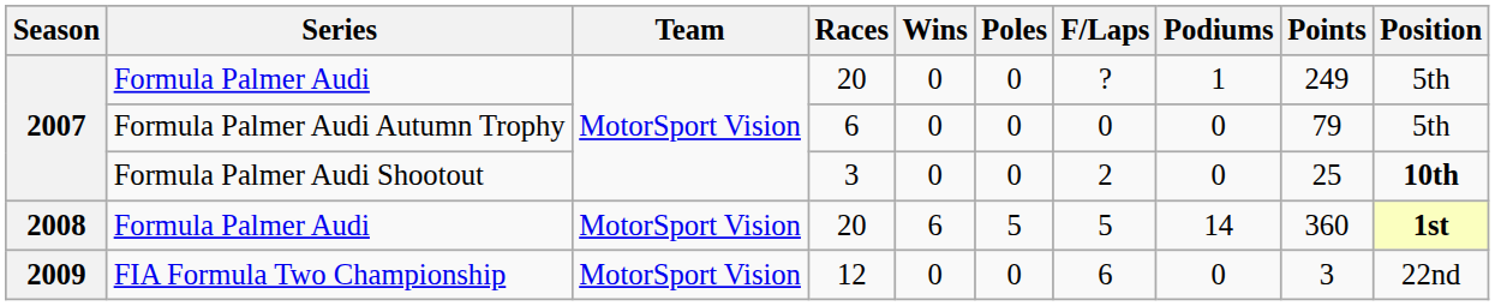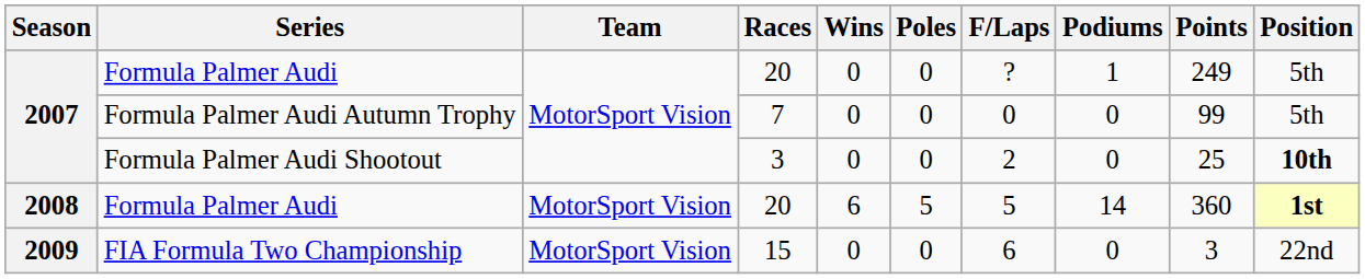 <table class="wikitable" style="font-size: 90%; text-align:center">
 <tr>
 <th>Season</th>
 <th>Series</th>
 <th>Team</th>
 <th>Races</th>
 <th>Wins</th>
 <th>Poles</th>
 <th>F/Laps</th>
 <th>Podiums</th>
 <th>Points</th>
 <th>Position</th>
 </tr>
 <tr>
 <th rowspan=3>2007</th>
 <td align=left><a href='#'>Formula Palmer Audi</a></td>
 <td rowspan=3 align=left><a href='#'>MotorSport Vision</a></td>
 <td>20</td>
 <td>0</td>
 <td>0</td>
 <td>?</td>
 <td>1</td>
 <td>249</td>
 <td>5th</td>
 </tr>
 <tr>
 <td align=left>Formula Palmer Audi Autumn Trophy</td>
-<td>6</td>
+<td>7</td>
 <td>0</td>
 <td>0</td>
 <td>0</td>
 <td>0</td>
-<td>79</td>
+<td>99</td>
 <td>5th</td>
 </tr>
 <tr>
 <td align=left>Formula Palmer Audi Shootout</td>
 <td>3</td>
 <td>0</td>
 <td>0</td>
 <td>2</td>
 <td>0</td>
 <td>25</td>
 <td><strong>10th</strong></td>
 </tr>
 <tr>
 <th>2008</th>
 <td align=left><a href='#'>Formula Palmer Audi</a></td>
 <td align=left><a href='#'>MotorSport Vision</a></td>
 <td>20</td>
 <td>6</td>
 <td>5</td>
 <td>5</td>
 <td>14</td>
 <td>360</td>
 <td align="center" style="background:#FBFFBF;"><strong>1st</strong></td>
 </tr>
 <tr>
 <th>2009</th>
 <td align=left><a href='#'>FIA Formula Two Championship</a></td>
 <td align=left><a href='#'>MotorSport Vision</a></td>
-<td>12</td>
+<td>15</td>
 <td>0</td>
 <td>0</td>
 <td>6</td>
 <td>0</td>
 <td>3</td>
 <td>22nd</td>
 </tr>
 </table>
